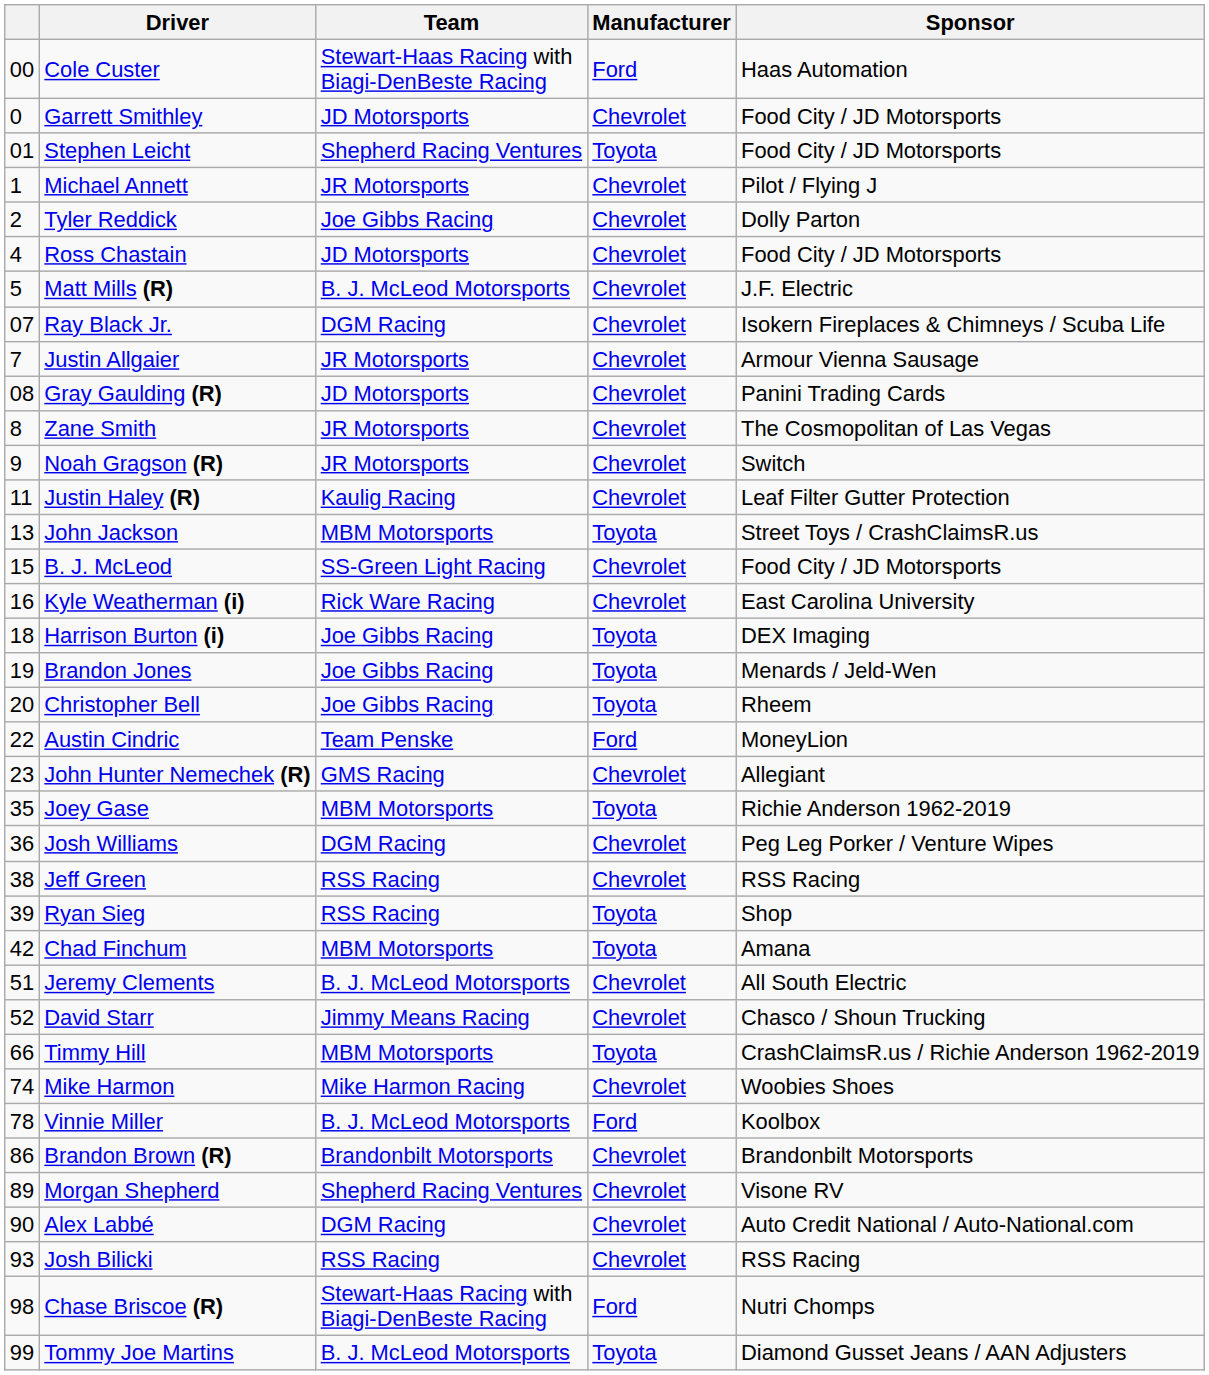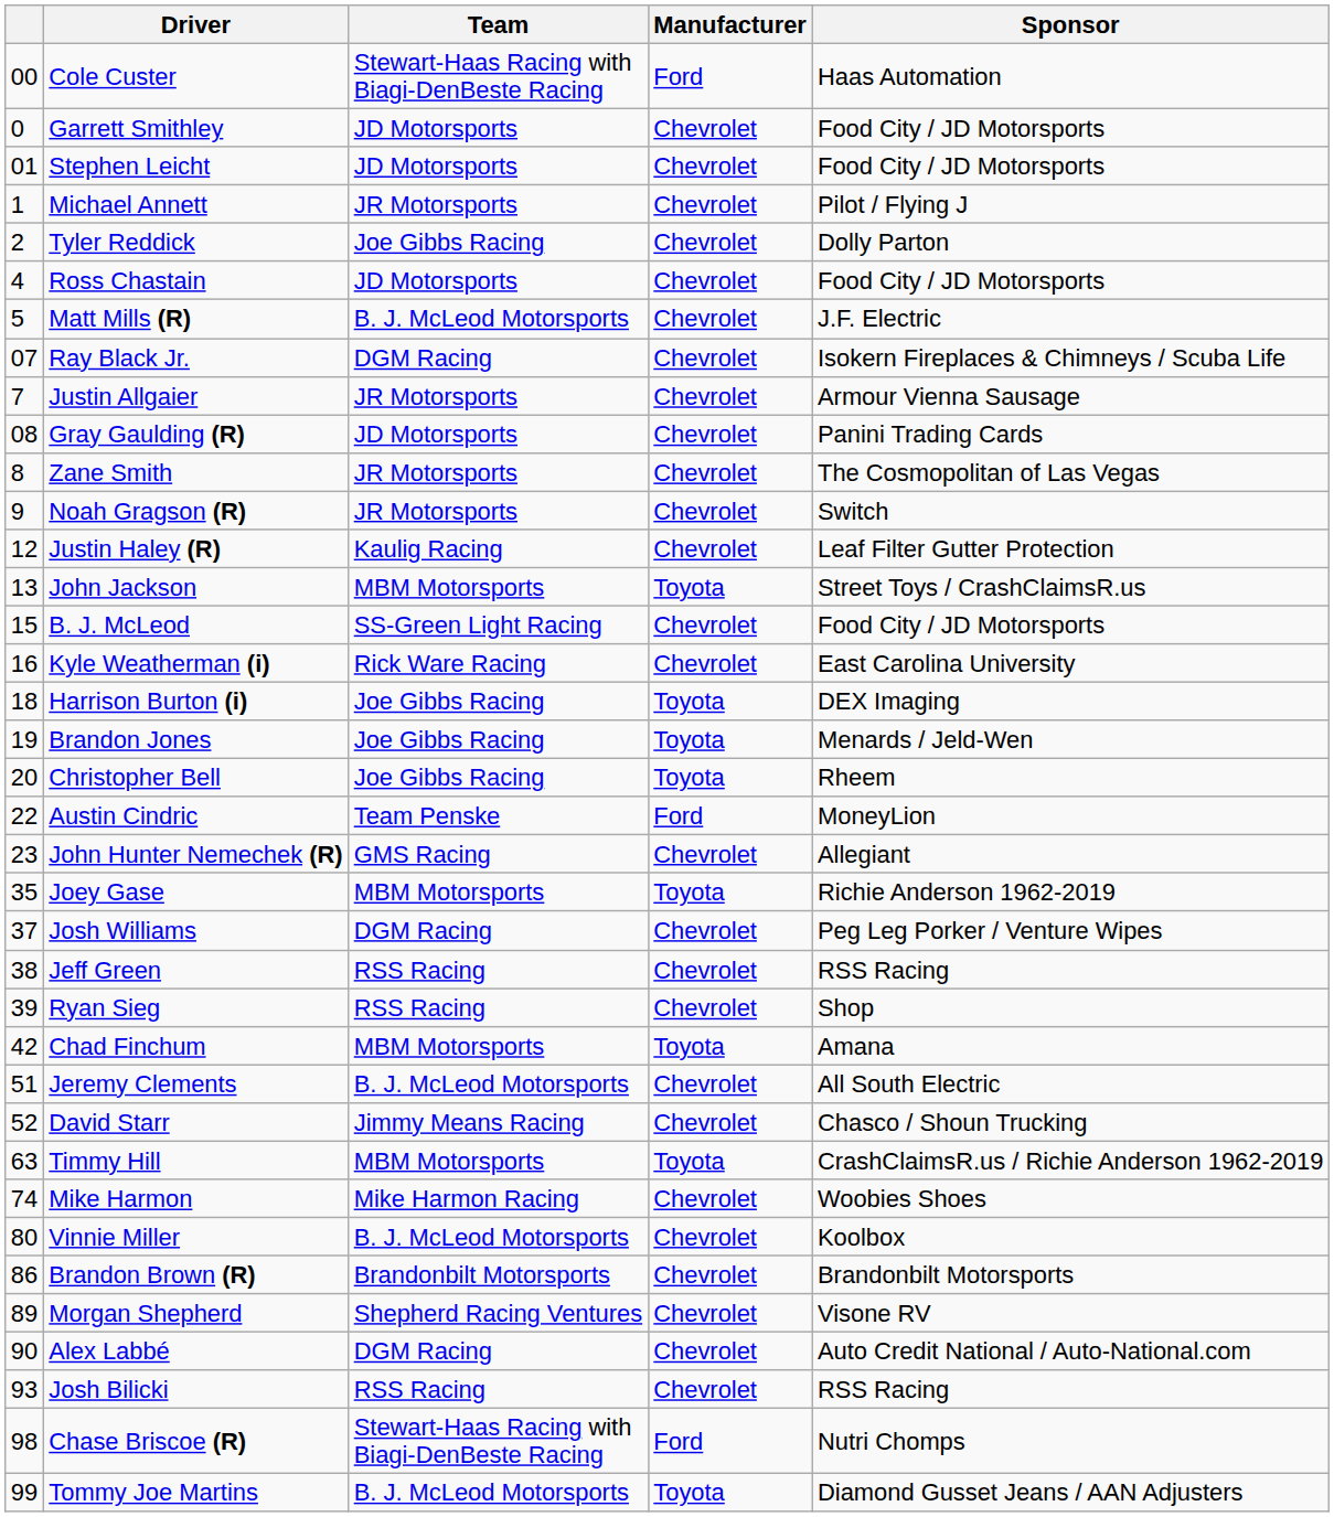 <table class="wikitable" style="font-size:95%">
 <tr>
 <th></th>
 <th>Driver</th>
 <th>Team</th>
 <th>Manufacturer</th>
 <th>Sponsor</th>
 </tr>
 <tr>
 <td>00</td>
 <td><a href='#'>Cole Custer</a></td>
 <td><a href='#'>Stewart-Haas Racing</a> with <br> <a href='#'>Biagi-DenBeste Racing</a></td>
 <td><a href='#'>Ford</a></td>
 <td>Haas Automation</td>
 </tr>
 <tr>
 <td>0</td>
 <td><a href='#'>Garrett Smithley</a></td>
 <td><a href='#'>JD Motorsports</a></td>
 <td><a href='#'>Chevrolet</a></td>
 <td>Food City / JD Motorsports</td>
 </tr>
 <tr>
 <td>01</td>
 <td><a href='#'>Stephen Leicht</a></td>
-<td><a href='#'>Shepherd Racing Ventures</a></td>
-<td><a href='#'>Toyota</a></td>
+<td><a href='#'>JD Motorsports</a></td>
+<td><a href='#'>Chevrolet</a></td>
 <td>Food City / JD Motorsports</td>
 </tr>
 <tr>
 <td>1</td>
 <td><a href='#'>Michael Annett</a></td>
 <td><a href='#'>JR Motorsports</a></td>
 <td><a href='#'>Chevrolet</a></td>
 <td>Pilot / Flying J</td>
 </tr>
 <tr>
 <td>2</td>
 <td><a href='#'>Tyler Reddick</a></td>
 <td><a href='#'>Joe Gibbs Racing</a></td>
 <td><a href='#'>Chevrolet</a></td>
 <td>Dolly Parton</td>
 </tr>
 <tr>
 <td>4</td>
 <td><a href='#'>Ross Chastain</a></td>
 <td><a href='#'>JD Motorsports</a></td>
 <td><a href='#'>Chevrolet</a></td>
 <td>Food City / JD Motorsports</td>
 </tr>
 <tr>
 <td>5</td>
 <td><a href='#'>Matt Mills</a> <strong>(R)</strong></td>
 <td><a href='#'>B. J. McLeod Motorsports</a></td>
 <td><a href='#'>Chevrolet</a></td>
 <td>J.F. Electric</td>
 </tr>
 <tr>
 <td>07</td>
 <td><a href='#'>Ray Black Jr.</a></td>
 <td><a href='#'>DGM Racing</a></td>
 <td><a href='#'>Chevrolet</a></td>
 <td>Isokern Fireplaces & Chimneys / Scuba Life</td>
 </tr>
 <tr>
 <td>7</td>
 <td><a href='#'>Justin Allgaier</a></td>
 <td><a href='#'>JR Motorsports</a></td>
 <td><a href='#'>Chevrolet</a></td>
 <td>Armour Vienna Sausage</td>
 </tr>
 <tr>
 <td>08</td>
 <td><a href='#'>Gray Gaulding</a> <strong>(R)</strong></td>
 <td><a href='#'>JD Motorsports</a></td>
 <td><a href='#'>Chevrolet</a></td>
 <td>Panini Trading Cards</td>
 </tr>
 <tr>
 <td>8</td>
 <td><a href='#'>Zane Smith</a></td>
 <td><a href='#'>JR Motorsports</a></td>
 <td><a href='#'>Chevrolet</a></td>
 <td>The Cosmopolitan of Las Vegas</td>
 </tr>
 <tr>
 <td>9</td>
 <td><a href='#'>Noah Gragson</a> <strong>(R)</strong></td>
 <td><a href='#'>JR Motorsports</a></td>
 <td><a href='#'>Chevrolet</a></td>
 <td>Switch</td>
 </tr>
 <tr>
-<td>11</td>
+<td>12</td>
 <td><a href='#'>Justin Haley</a> <strong>(R)</strong></td>
 <td><a href='#'>Kaulig Racing</a></td>
 <td><a href='#'>Chevrolet</a></td>
 <td>Leaf Filter Gutter Protection</td>
 </tr>
 <tr>
 <td>13</td>
 <td><a href='#'>John Jackson</a></td>
 <td><a href='#'>MBM Motorsports</a></td>
 <td><a href='#'>Toyota</a></td>
 <td>Street Toys / CrashClaimsR.us</td>
 </tr>
 <tr>
 <td>15</td>
 <td><a href='#'>B. J. McLeod</a></td>
 <td><a href='#'>SS-Green Light Racing</a></td>
 <td><a href='#'>Chevrolet</a></td>
 <td>Food City / JD Motorsports</td>
 </tr>
 <tr>
 <td>16</td>
 <td><a href='#'>Kyle Weatherman</a> <strong>(i)</strong></td>
 <td><a href='#'>Rick Ware Racing</a></td>
 <td><a href='#'>Chevrolet</a></td>
 <td>East Carolina University</td>
 </tr>
 <tr>
 <td>18</td>
 <td><a href='#'>Harrison Burton</a> <strong>(i)</strong></td>
 <td><a href='#'>Joe Gibbs Racing</a></td>
 <td><a href='#'>Toyota</a></td>
 <td>DEX Imaging</td>
 </tr>
 <tr>
 <td>19</td>
 <td><a href='#'>Brandon Jones</a></td>
 <td><a href='#'>Joe Gibbs Racing</a></td>
 <td><a href='#'>Toyota</a></td>
 <td>Menards / Jeld-Wen</td>
 </tr>
 <tr>
 <td>20</td>
 <td><a href='#'>Christopher Bell</a></td>
 <td><a href='#'>Joe Gibbs Racing</a></td>
 <td><a href='#'>Toyota</a></td>
 <td>Rheem</td>
 </tr>
 <tr>
 <td>22</td>
 <td><a href='#'>Austin Cindric</a></td>
 <td><a href='#'>Team Penske</a></td>
 <td><a href='#'>Ford</a></td>
 <td>MoneyLion</td>
 </tr>
 <tr>
 <td>23</td>
 <td><a href='#'>John Hunter Nemechek</a> <strong>(R)</strong></td>
 <td><a href='#'>GMS Racing</a></td>
 <td><a href='#'>Chevrolet</a></td>
 <td>Allegiant</td>
 </tr>
 <tr>
 <td>35</td>
 <td><a href='#'>Joey Gase</a></td>
 <td><a href='#'>MBM Motorsports</a></td>
 <td><a href='#'>Toyota</a></td>
 <td>Richie Anderson 1962-2019</td>
 </tr>
 <tr>
-<td>36</td>
+<td>37</td>
 <td><a href='#'>Josh Williams</a></td>
 <td><a href='#'>DGM Racing</a></td>
 <td><a href='#'>Chevrolet</a></td>
 <td>Peg Leg Porker / Venture Wipes</td>
 </tr>
 <tr>
 <td>38</td>
 <td><a href='#'>Jeff Green</a></td>
 <td><a href='#'>RSS Racing</a></td>
 <td><a href='#'>Chevrolet</a></td>
 <td>RSS Racing</td>
 </tr>
 <tr>
 <td>39</td>
 <td><a href='#'>Ryan Sieg</a></td>
 <td><a href='#'>RSS Racing</a></td>
-<td><a href='#'>Toyota</a></td>
+<td><a href='#'>Chevrolet</a></td>
 <td>Shop</td>
 </tr>
 <tr>
 <td>42</td>
 <td><a href='#'>Chad Finchum</a></td>
 <td><a href='#'>MBM Motorsports</a></td>
 <td><a href='#'>Toyota</a></td>
 <td>Amana</td>
 </tr>
 <tr>
 <td>51</td>
 <td><a href='#'>Jeremy Clements</a></td>
 <td><a href='#'>B. J. McLeod Motorsports</a></td>
 <td><a href='#'>Chevrolet</a></td>
 <td>All South Electric</td>
 </tr>
 <tr>
 <td>52</td>
 <td><a href='#'>David Starr</a></td>
 <td><a href='#'>Jimmy Means Racing</a></td>
 <td><a href='#'>Chevrolet</a></td>
 <td>Chasco / Shoun Trucking</td>
 </tr>
 <tr>
-<td>66</td>
+<td>63</td>
 <td><a href='#'>Timmy Hill</a></td>
 <td><a href='#'>MBM Motorsports</a></td>
 <td><a href='#'>Toyota</a></td>
 <td>CrashClaimsR.us / Richie Anderson 1962-2019</td>
 </tr>
 <tr>
 <td>74</td>
 <td><a href='#'>Mike Harmon</a></td>
 <td><a href='#'>Mike Harmon Racing</a></td>
 <td><a href='#'>Chevrolet</a></td>
 <td>Woobies Shoes</td>
 </tr>
 <tr>
-<td>78</td>
+<td>80</td>
 <td><a href='#'>Vinnie Miller</a></td>
 <td><a href='#'>B. J. McLeod Motorsports</a></td>
-<td><a href='#'>Ford</a></td>
+<td><a href='#'>Chevrolet</a></td>
 <td>Koolbox</td>
 </tr>
 <tr>
 <td>86</td>
 <td><a href='#'>Brandon Brown</a> <strong>(R)</strong></td>
 <td><a href='#'>Brandonbilt Motorsports</a></td>
 <td><a href='#'>Chevrolet</a></td>
 <td>Brandonbilt Motorsports</td>
 </tr>
 <tr>
 <td>89</td>
 <td><a href='#'>Morgan Shepherd</a></td>
 <td><a href='#'>Shepherd Racing Ventures</a></td>
 <td><a href='#'>Chevrolet</a></td>
 <td>Visone RV</td>
 </tr>
 <tr>
 <td>90</td>
 <td><a href='#'>Alex Labbé</a></td>
 <td><a href='#'>DGM Racing</a></td>
 <td><a href='#'>Chevrolet</a></td>
 <td>Auto Credit National / Auto-National.com</td>
 </tr>
 <tr>
 <td>93</td>
 <td><a href='#'>Josh Bilicki</a></td>
 <td><a href='#'>RSS Racing</a></td>
 <td><a href='#'>Chevrolet</a></td>
 <td>RSS Racing</td>
 </tr>
 <tr>
 <td>98</td>
 <td><a href='#'>Chase Briscoe</a> <strong>(R)</strong></td>
 <td><a href='#'>Stewart-Haas Racing</a> with <br> <a href='#'>Biagi-DenBeste Racing</a></td>
 <td><a href='#'>Ford</a></td>
 <td>Nutri Chomps</td>
 </tr>
 <tr>
 <td>99</td>
 <td><a href='#'>Tommy Joe Martins</a></td>
 <td><a href='#'>B. J. McLeod Motorsports</a></td>
 <td><a href='#'>Toyota</a></td>
 <td>Diamond Gusset Jeans / AAN Adjusters</td>
 </tr>
 </table>
